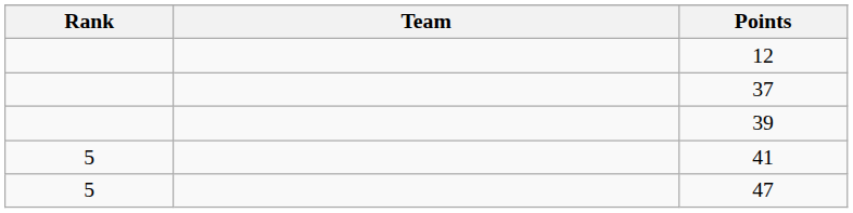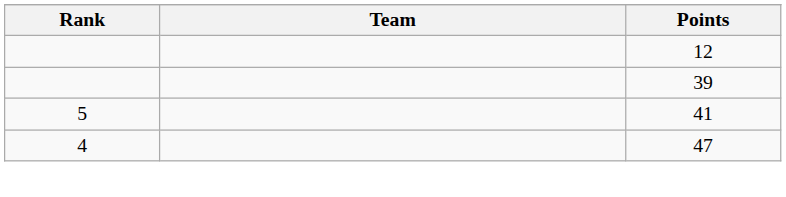 <table class="wikitable" width=50%>
 <tr>
 </tr>
 <tr>
 <th width=10%>Rank</th>
 <th width=30%>Team</th>
 <th width=10%>Points</th>
 </tr>
 <tr align="center">
 <td></td>
 <td align="left"></td>
 <td>12</td>
 </tr>
 <tr align="center">
 <td></td>
 <td align="left"></td>
-<td>37</td>
-</tr>
-<tr align="center">
-<td></td>
-<td align="left"></td>
 <td>39</td>
 </tr>
 <tr align="center">
 <td>5</td>
 <td align="left"></td>
 <td>41</td>
 </tr>
 <tr align="center">
-<td>5</td>
+<td>4</td>
 <td align="left"></td>
 <td>47</td>
 </tr>
 </table>
